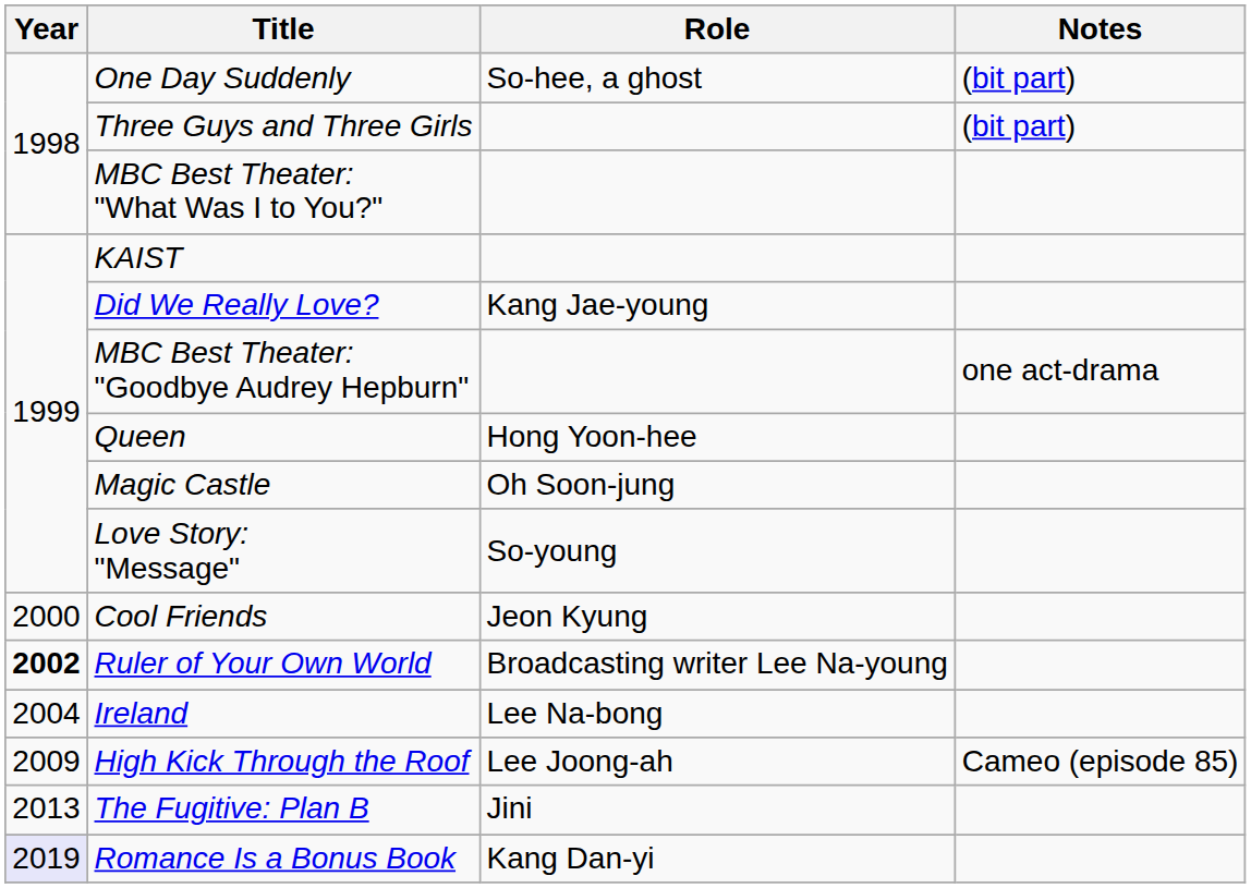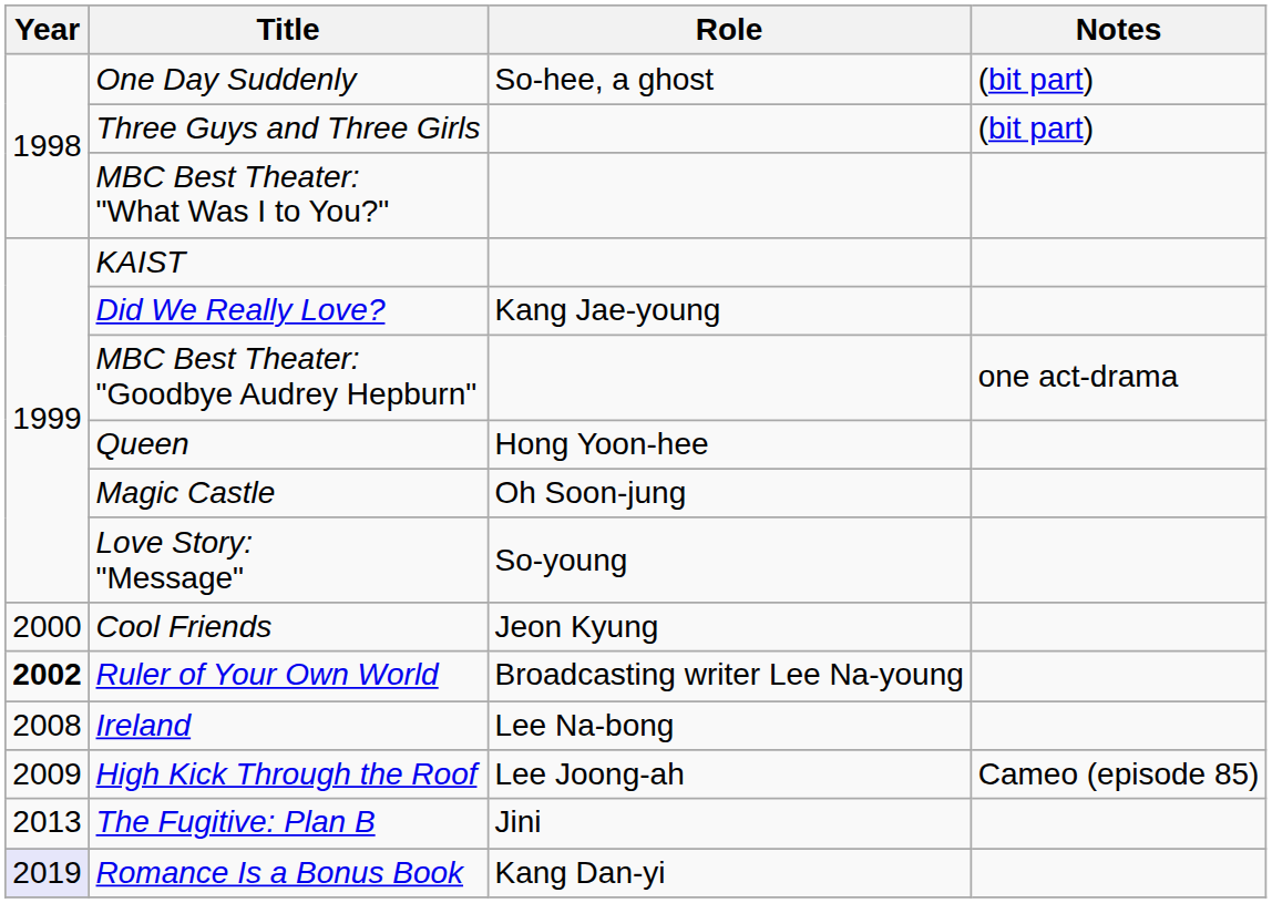 <table class="wikitable sortable">
 <tr>
 <th>Year</th>
 <th>Title</th>
 <th>Role</th>
 <th class="unsortable">Notes</th>
 </tr>
 <tr>
 <td rowspan=3>1998</td>
 <td><em>One Day Suddenly</em></td>
 <td>So-hee, a ghost</td>
 <td>(<a href='#'>bit part</a>)</td>
 </tr>
 <tr>
 <td><em>Three Guys and Three Girls</em></td>
 <td></td>
 <td>(<a href='#'>bit part</a>)</td>
 </tr>
 <tr>
 <td><em>MBC Best Theater:</em><br>"What Was I to You?"</td>
 <td></td>
 <td></td>
 </tr>
 <tr>
 <td rowspan=6>1999</td>
 <td><em>KAIST</em></td>
 <td></td>
 <td></td>
 </tr>
 <tr>
 <td><em><a href='#'>Did We Really Love?</a></em></td>
 <td>Kang Jae-young</td>
 <td></td>
 </tr>
 <tr>
 <td><em>MBC Best Theater:</em><br>"Goodbye Audrey Hepburn"</td>
 <td></td>
 <td>one act-drama</td>
 </tr>
 <tr>
 <td><em>Queen</em></td>
 <td>Hong Yoon-hee</td>
 <td></td>
 </tr>
 <tr>
 <td><em>Magic Castle</em></td>
 <td>Oh Soon-jung</td>
 <td></td>
 </tr>
 <tr>
 <td><em>Love Story:</em><br>"Message"</td>
 <td>So-young</td>
 <td></td>
 </tr>
 <tr>
 <td>2000</td>
 <td><em>Cool Friends</em></td>
 <td>Jeon Kyung</td>
 <td></td>
 </tr>
 <tr>
 <td><strong>2002</strong></td>
 <td><em><a href='#'>Ruler of Your Own World</a></em></td>
 <td>Broadcasting writer Lee Na-young</td>
 <td></td>
 </tr>
 <tr>
-<td>2004</td>
+<td>2008</td>
 <td><em><a href='#'>Ireland</a></em></td>
 <td>Lee Na-bong</td>
 <td></td>
 </tr>
 <tr>
 <td>2009</td>
 <td><em><a href='#'>High Kick Through the Roof</a></em></td>
 <td>Lee Joong-ah</td>
 <td>Cameo (episode 85)</td>
 </tr>
 <tr>
 <td>2013</td>
 <td><em><a href='#'>The Fugitive: Plan B</a></em></td>
 <td>Jini</td>
 <td></td>
 </tr>
 <tr>
 <td style="background: lavender;">2019</td>
 <td><em><a href='#'>Romance Is a Bonus Book</a></em></td>
 <td>Kang Dan-yi</td>
 <td></td>
 </tr>
 </table>
